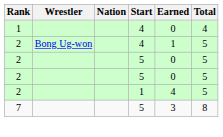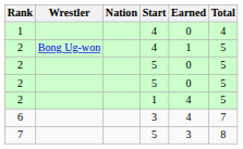 <table class="wikitable sortable" style="text-align:center;">
 <tr>
 <th>Rank</th>
 <th>Wrestler</th>
 <th>Nation</th>
 <th>Start</th>
 <th>Earned</th>
 <th>Total</th>
 </tr>
 <tr style="background:#cfc;">
 <td>1</td>
 <td align=left></td>
 <td align=left></td>
 <td>4</td>
 <td>0</td>
 <td>4</td>
 </tr>
 <tr style="background:#cfc;">
 <td>2</td>
 <td align=left><a href='#'>Bong Ug-won</a></td>
 <td align=left></td>
 <td>4</td>
 <td>1</td>
 <td>5</td>
 </tr>
 <tr style="background:#cfc;">
 <td>2</td>
 <td align=left></td>
 <td align=left></td>
 <td>5</td>
 <td>0</td>
 <td>5</td>
 </tr>
 <tr style="background:#cfc;">
 <td>2</td>
 <td align=left></td>
 <td align=left></td>
 <td>5</td>
 <td>0</td>
 <td>5</td>
 </tr>
 <tr style="background:#cfc;">
 <td>2</td>
 <td align=left></td>
 <td align=left></td>
 <td>1</td>
 <td>4</td>
 <td>5</td>
 </tr>
 <tr>
+<td>6</td>
+<td align=left></td>
+<td align=left></td>
+<td>3</td>
+<td>4</td>
+<td>7</td>
+</tr>
+<tr>
 <td>7</td>
 <td align=left></td>
 <td align=left></td>
 <td>5</td>
 <td>3</td>
 <td>8</td>
 </tr>
 </table>
